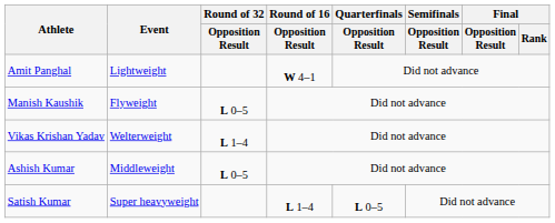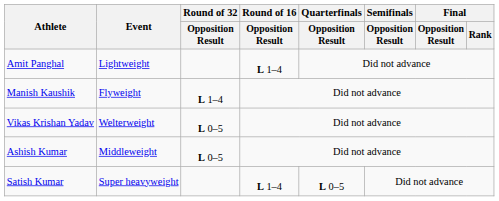 <table class="wikitable" style="font-size:90%">
 <tr>
 <th rowspan="2">Athlete</th>
 <th rowspan="2">Event</th>
 <th>Round of 32</th>
 <th>Round of 16</th>
 <th>Quarterfinals</th>
 <th>Semifinals</th>
 <th colspan=2>Final</th>
 </tr>
 <tr style="font-size:95%">
 <th>Opposition <br> Result</th>
 <th>Opposition <br> Result</th>
 <th>Opposition <br> Result</th>
 <th>Opposition <br> Result</th>
 <th>Opposition <br> Result</th>
 <th>Rank</th>
 </tr>
 <tr align=center>
 <td align=left><a href='#'>Amit Panghal</a></td>
 <td align=left><a href='#'>Lightweight</a></td>
 <td></td>
-<td> <br> <strong>W</strong> 4–1</td>
+<td> <br> <strong>L</strong> 1–4</td>
 <td colspan=4>Did not advance</td>
 </tr>
 <tr align=center>
 <td align=left><a href='#'>Manish Kaushik</a></td>
 <td align=left><a href='#'>Flyweight</a></td>
-<td> <br> <strong>L</strong> 0–5</td>
+<td> <br> <strong>L</strong> 1–4</td>
 <td colspan=5>Did not advance</td>
 </tr>
 <tr align=center>
 <td align=left><a href='#'>Vikas Krishan Yadav</a></td>
 <td align=left><a href='#'>Welterweight</a></td>
-<td> <br> <strong>L</strong> 1–4</td>
+<td> <br> <strong>L</strong> 0–5</td>
 <td colspan=5>Did not advance</td>
 </tr>
 <tr align=center>
 <td align=left><a href='#'>Ashish Kumar</a></td>
 <td align=left><a href='#'>Middleweight</a></td>
 <td> <br> <strong>L</strong> 0–5</td>
 <td colspan=5>Did not advance</td>
 </tr>
 <tr align=center>
 <td align=left><a href='#'>Satish Kumar</a></td>
 <td align=left><a href='#'>Super heavyweight</a></td>
 <td></td>
 <td> <br> <strong>L</strong> 1–4</td>
 <td> <br> <strong>L</strong> 0–5</td>
 <td colspan=3>Did not advance</td>
 </tr>
 </table>
